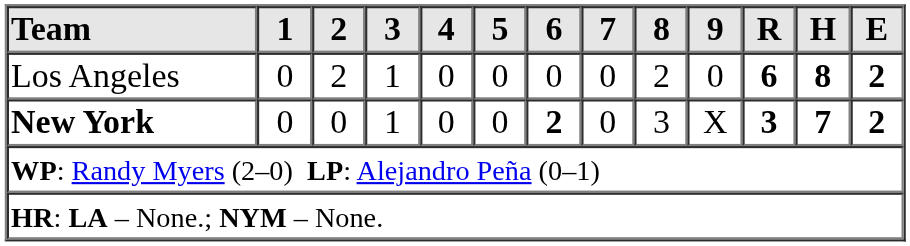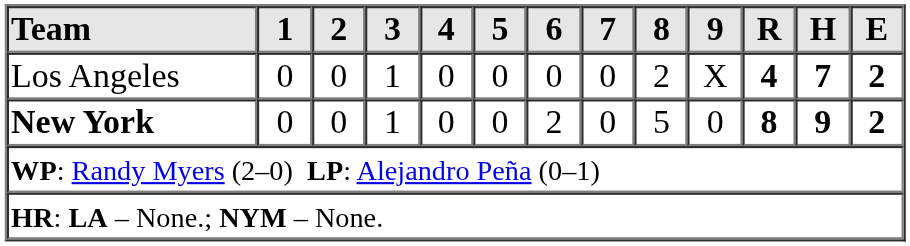 <table border=1 cellspacing=0 width=425 style="margin-left:3em;">
 <tr style="text-align:center; background-color:#e6e6e6;">
 <th align=left width=28%>Team</th>
 <th width=6%>1</th>
 <th width=6%>2</th>
 <th width=6%>3</th>
 <th width=6%>4</th>
 <th width=6%>5</th>
 <th width=6%>6</th>
 <th width=6%>7</th>
 <th width=6%>8</th>
 <th width=6%>9</th>
 <th width=6%>R</th>
 <th width=6%>H</th>
 <th width=6%>E</th>
 </tr>
 <tr style="text-align:center;">
 <td align=left>Los Angeles</td>
 <td>0</td>
-<td>2</td>
+<td>0</td>
 <td>1</td>
 <td>0</td>
 <td>0</td>
 <td>0</td>
 <td>0</td>
 <td>2</td>
-<td>0</td>
-<td><strong>6</strong></td>
-<td><strong>8</strong></td>
+<td>X</td>
+<td><strong>4</strong></td>
+<td><strong>7</strong></td>
 <td><strong>2</strong></td>
 </tr>
 <tr style="text-align:center;">
 <td align=left><strong>New York</strong></td>
 <td>0</td>
 <td>0</td>
 <td>1</td>
 <td>0</td>
 <td>0</td>
-<td><strong>2</strong></td>
+<td>2</td>
 <td>0</td>
-<td>3</td>
-<td>X</td>
-<td><strong>3</strong></td>
-<td><strong>7</strong></td>
+<td>5</td>
+<td>0</td>
+<td><strong>8</strong></td>
+<td><strong>9</strong></td>
 <td><strong>2</strong></td>
 </tr>
 <tr style="text-align:left;">
 <td colspan=13><small><strong>WP</strong>: <a href='#'>Randy Myers</a> (2–0)  <strong>LP</strong>: <a href='#'>Alejandro Peña</a> (0–1)</small></td>
 </tr>
 <tr style="text-align:left;">
 <td colspan=13><small><strong>HR</strong>: <strong>LA</strong> – None.; <strong>NYM</strong> – None.</small></td>
 </tr>
 </table>
